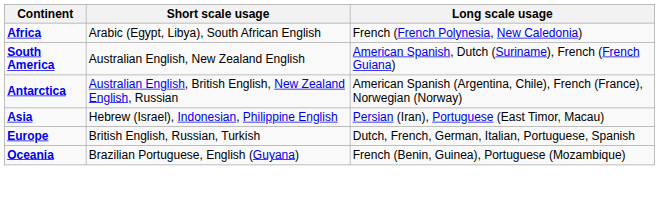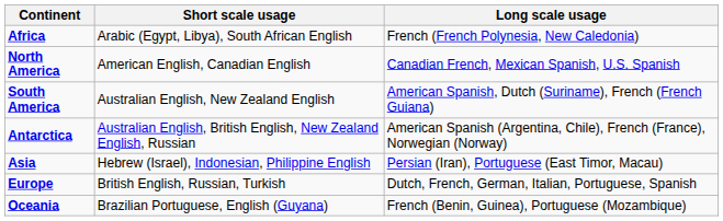 <table class="wikitable">
 <tr>
 <th>Continent</th>
 <th>Short scale usage</th>
 <th>Long scale usage</th>
 </tr>
 <tr>
 <td><strong><a href='#'>Africa</a></strong></td>
 <td>Arabic (Egypt, Libya),  South African English</td>
 <td>French (<a href='#'>French Polynesia</a>, <a href='#'>New Caledonia</a>)</td>
+</tr>
+<tr>
+<td><strong><a href='#'>North America</a></strong></td>
+<td>American English, Canadian English</td>
+<td><a href='#'>Canadian French</a>, <a href='#'>Mexican Spanish</a>, <a href='#'>U.S. Spanish</a></td>
 </tr>
 <tr>
 <td><strong><a href='#'>South America</a></strong></td>
 <td>Australian English, New Zealand English</td>
 <td><a href='#'>American Spanish</a>, Dutch (<a href='#'>Suriname</a>), French (<a href='#'>French Guiana</a>)</td>
 </tr>
 <tr>
 <td><strong><a href='#'>Antarctica</a></strong></td>
 <td><a href='#'>Australian English</a>, British English, <a href='#'>New Zealand English</a>, Russian</td>
 <td>American Spanish (Argentina, Chile), French (France), Norwegian (Norway)</td>
 </tr>
 <tr>
 <td><strong><a href='#'>Asia</a></strong></td>
 <td>Hebrew (Israel), <a href='#'>Indonesian</a>, <a href='#'>Philippine English</a></td>
 <td><a href='#'>Persian</a> (Iran), <a href='#'>Portuguese</a> (East Timor, Macau)</td>
 </tr>
 <tr>
 <td><strong><a href='#'>Europe</a></strong></td>
 <td>British English, Russian, Turkish</td>
 <td>Dutch, French, German, Italian, Portuguese, Spanish</td>
 </tr>
 <tr>
 <td><strong><a href='#'>Oceania</a></strong></td>
 <td>Brazilian Portuguese, English (<a href='#'>Guyana</a>)</td>
 <td>French (Benin, Guinea), Portuguese (Mozambique)</td>
 </tr>
 </table>
